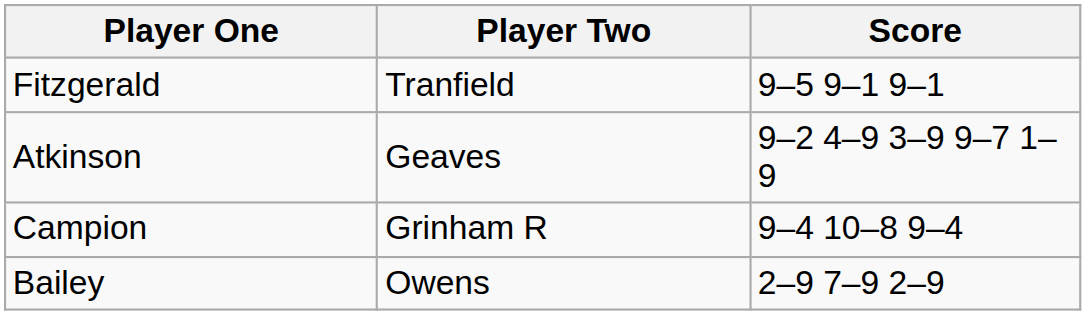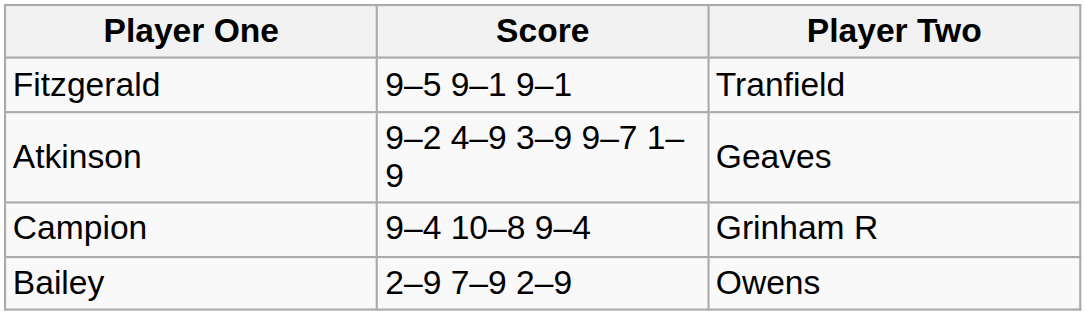 <table class="wikitable">
 <tr>
 <th width=170>Player One</th>
+<th width=150>Score</th>
 <th width=170>Player Two</th>
-<th width=150>Score</th>
 </tr>
 <tr>
 <td> Fitzgerald</td>
+<td>9–5 9–1 9–1</td>
 <td> Tranfield</td>
-<td>9–5 9–1 9–1</td>
 </tr>
 <tr>
 <td> Atkinson</td>
+<td>9–2 4–9 3–9 9–7 1–9</td>
 <td> Geaves</td>
-<td>9–2 4–9 3–9 9–7 1–9</td>
 </tr>
 <tr>
 <td> Campion</td>
+<td>9–4 10–8 9–4</td>
 <td> Grinham R</td>
-<td>9–4 10–8 9–4</td>
 </tr>
 <tr>
 <td> Bailey</td>
+<td>2–9 7–9 2–9</td>
 <td> Owens</td>
-<td>2–9 7–9 2–9</td>
 </tr>
 </table>
